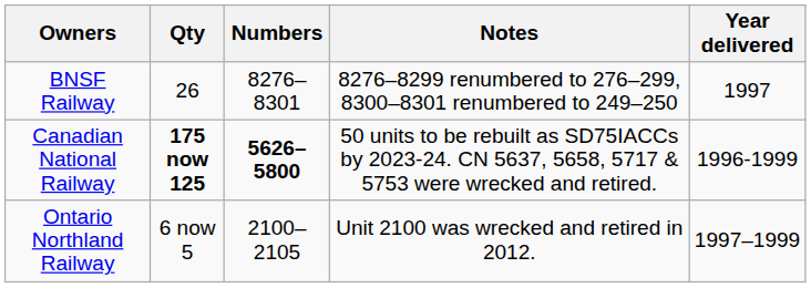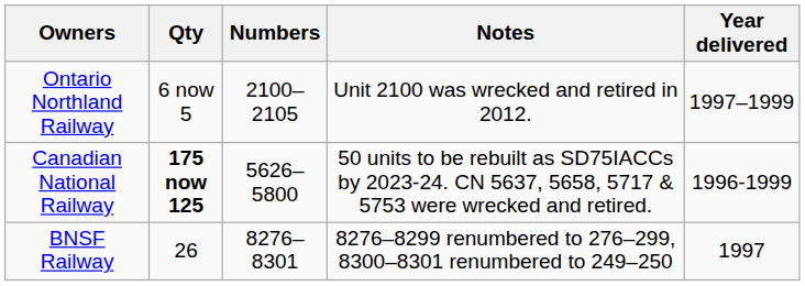 <table class="wikitable">
 <tr align = "center">
 <th>Owners</th>
 <th>Qty</th>
 <th>Numbers</th>
 <th>Notes</th>
 <th>Year delivered</th>
 </tr>
 <tr align = "center">
+<td><a href='#'>Ontario Northland Railway</a></td>
+<td>6 now 5</td>
+<td>2100–2105</td>
+<td>Unit 2100 was wrecked and retired in 2012.</td>
+<td>1997–1999</td>
+</tr>
+<tr align = "center">
+<td><a href='#'>Canadian National Railway</a></td>
+<td><strong>175 now 125</strong></td>
+<td>5626–5800</td>
+<td>50 units to be rebuilt as SD75IACCs by 2023-24. CN 5637, 5658, 5717 & 5753 were wrecked and retired.</td>
+<td>1996-1999</td>
+</tr>
+<tr align = "center">
 <td><a href='#'>BNSF Railway</a></td>
 <td>26</td>
 <td>8276–8301 </td>
 <td>8276–8299 renumbered to 276–299, 8300–8301 renumbered to 249–250</td>
 <td>1997</td>
 </tr>
-<tr align = "center">
-<td><a href='#'>Canadian National Railway</a></td>
-<td><strong>175 now 125</strong></td>
-<td><strong>5626–5800</strong></td>
-<td>50 units to be rebuilt as SD75IACCs by 2023-24. CN 5637, 5658, 5717 & 5753 were wrecked and retired.</td>
-<td>1996-1999</td>
-</tr>
-<tr align = "center">
-<td><a href='#'>Ontario Northland Railway</a></td>
-<td>6 now 5</td>
-<td>2100–2105</td>
-<td>Unit 2100 was wrecked and retired in 2012.</td>
-<td>1997–1999</td>
-</tr>
 </table>
